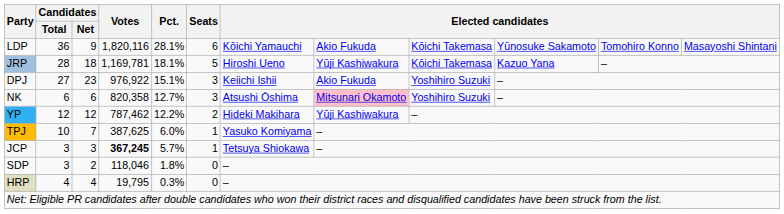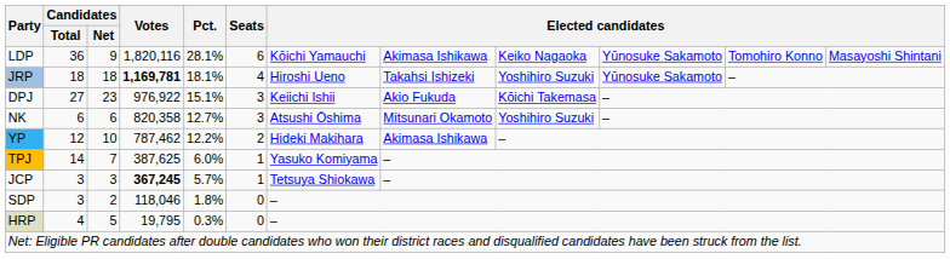 <table class="wikitable">
 <tr>
 <th rowspan="2">Party</th>
 <th colspan="2">Candidates</th>
 <th rowspan="2">Votes</th>
 <th rowspan="2">Pct.</th>
 <th rowspan="2">Seats</th>
 <th colspan="6" rowspan="2">Elected candidates</th>
 </tr>
 <tr>
 <th>Total</th>
 <th>Net</th>
 </tr>
 <tr>
 <td>LDP</td>
 <td align="right">36</td>
 <td align="right">9</td>
 <td align="right">1,820,116</td>
 <td align="right">28.1%</td>
 <td align="right">6</td>
 <td><a href='#'>Kōichi Yamauchi</a></td>
-<td><a href='#'>Akio Fukuda</a></td>
-<td><a href='#'>Kōichi Takemasa</a></td>
+<td><a href='#'>Akimasa Ishikawa</a></td>
+<td><a href='#'>Keiko Nagaoka</a></td>
 <td><a href='#'>Yūnosuke Sakamoto</a></td>
 <td><a href='#'>Tomohiro Konno</a></td>
 <td><a href='#'>Masayoshi Shintani</a></td>
 </tr>
 <tr>
 <td bgcolor="#A0C0E0">JRP</td>
-<td align="right">28</td>
 <td align="right">18</td>
-<td align="right">1,169,781</td>
+<td align="right">18</td>
+<td align="right"><strong>1,169,781</strong></td>
 <td align="right">18.1%</td>
-<td align="right">5</td>
+<td align="right">4</td>
 <td><a href='#'>Hiroshi Ueno</a></td>
-<td><a href='#'>Yūji Kashiwakura</a></td>
-<td><a href='#'>Kōichi Takemasa</a></td>
-<td><a href='#'>Kazuo Yana</a></td>
+<td><a href='#'>Takahsi Ishizeki</a></td>
+<td><a href='#'>Yoshihiro Suzuki</a></td>
+<td><a href='#'>Yūnosuke Sakamoto</a></td>
 <td colspan="2">–</td>
 </tr>
 <tr>
 <td>DPJ</td>
 <td align="right">27</td>
 <td align="right">23</td>
 <td align="right">976,922</td>
 <td align="right">15.1%</td>
 <td align="right">3</td>
 <td><a href='#'>Keiichi Ishii</a></td>
 <td><a href='#'>Akio Fukuda</a></td>
-<td><a href='#'>Yoshihiro Suzuki</a></td>
+<td><a href='#'>Kōichi Takemasa</a></td>
 <td colspan="3">–</td>
 </tr>
 <tr>
 <td>NK</td>
 <td align="right">6</td>
 <td align="right">6</td>
 <td align="right">820,358</td>
 <td align="right">12.7%</td>
 <td align="right">3</td>
 <td><a href='#'>Atsushi Ōshima</a></td>
-<td style="background: pink;"><a href='#'>Mitsunari Okamoto</a></td>
+<td><a href='#'>Mitsunari Okamoto</a></td>
 <td><a href='#'>Yoshihiro Suzuki</a></td>
 <td colspan="3">–</td>
 </tr>
 <tr>
 <td bgcolor="#30B0F0">YP</td>
 <td align="right">12</td>
-<td align="right">12</td>
+<td align="right">10</td>
 <td align="right">787,462</td>
 <td align="right">12.2%</td>
 <td align="right">2</td>
 <td><a href='#'>Hideki Makihara</a></td>
-<td><a href='#'>Yūji Kashiwakura</a></td>
+<td><a href='#'>Akimasa Ishikawa</a></td>
 <td colspan="4">–</td>
 </tr>
 <tr>
 <td bgcolor="#FFBC00">TPJ</td>
-<td align="right">10</td>
+<td align="right">14</td>
 <td align="right">7</td>
 <td align="right">387,625</td>
 <td align="right">6.0%</td>
 <td align="right">1</td>
 <td><a href='#'>Yasuko Komiyama</a></td>
 <td colspan="5">–</td>
 </tr>
 <tr>
 <td>JCP</td>
 <td align="right">3</td>
 <td align="right">3</td>
 <td align="right"><strong>367,245</strong></td>
 <td align="right">5.7%</td>
 <td align="right">1</td>
 <td><a href='#'>Tetsuya Shiokawa</a></td>
 <td colspan="5">–</td>
 </tr>
 <tr>
 <td>SDP</td>
 <td align="right">3</td>
 <td align="right">2</td>
 <td align="right">118,046</td>
 <td align="right">1.8%</td>
 <td align="right">0</td>
 <td colspan="6">–</td>
 </tr>
 <tr>
 <td bgcolor="#E0E0C0">HRP</td>
 <td align="right">4</td>
-<td align="right">4</td>
+<td align="right">5</td>
 <td align="right">19,795</td>
 <td align="right">0.3%</td>
 <td align="right">0</td>
 <td colspan="6">–</td>
 </tr>
 <tr>
 <td colspan="13"><em>Net: Eligible PR candidates after double candidates who won their district races and disqualified candidates have been struck from the list.</em></td>
 </tr>
 </table>
